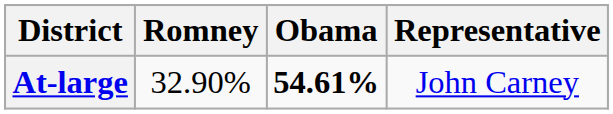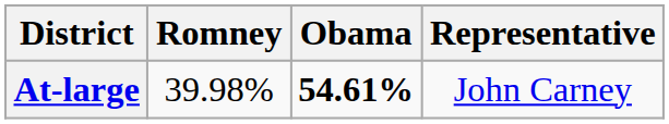 <table class=wikitable>
 <tr>
 <th>District</th>
 <th>Romney</th>
 <th>Obama</th>
 <th>Representative</th>
 </tr>
 <tr align=center>
 <th><a href='#'>At-large</a></th>
-<td>32.90%</td>
+<td>39.98%</td>
 <td><strong>54.61%</strong></td>
 <td><a href='#'>John Carney</a></td>
 </tr>
 </table>
